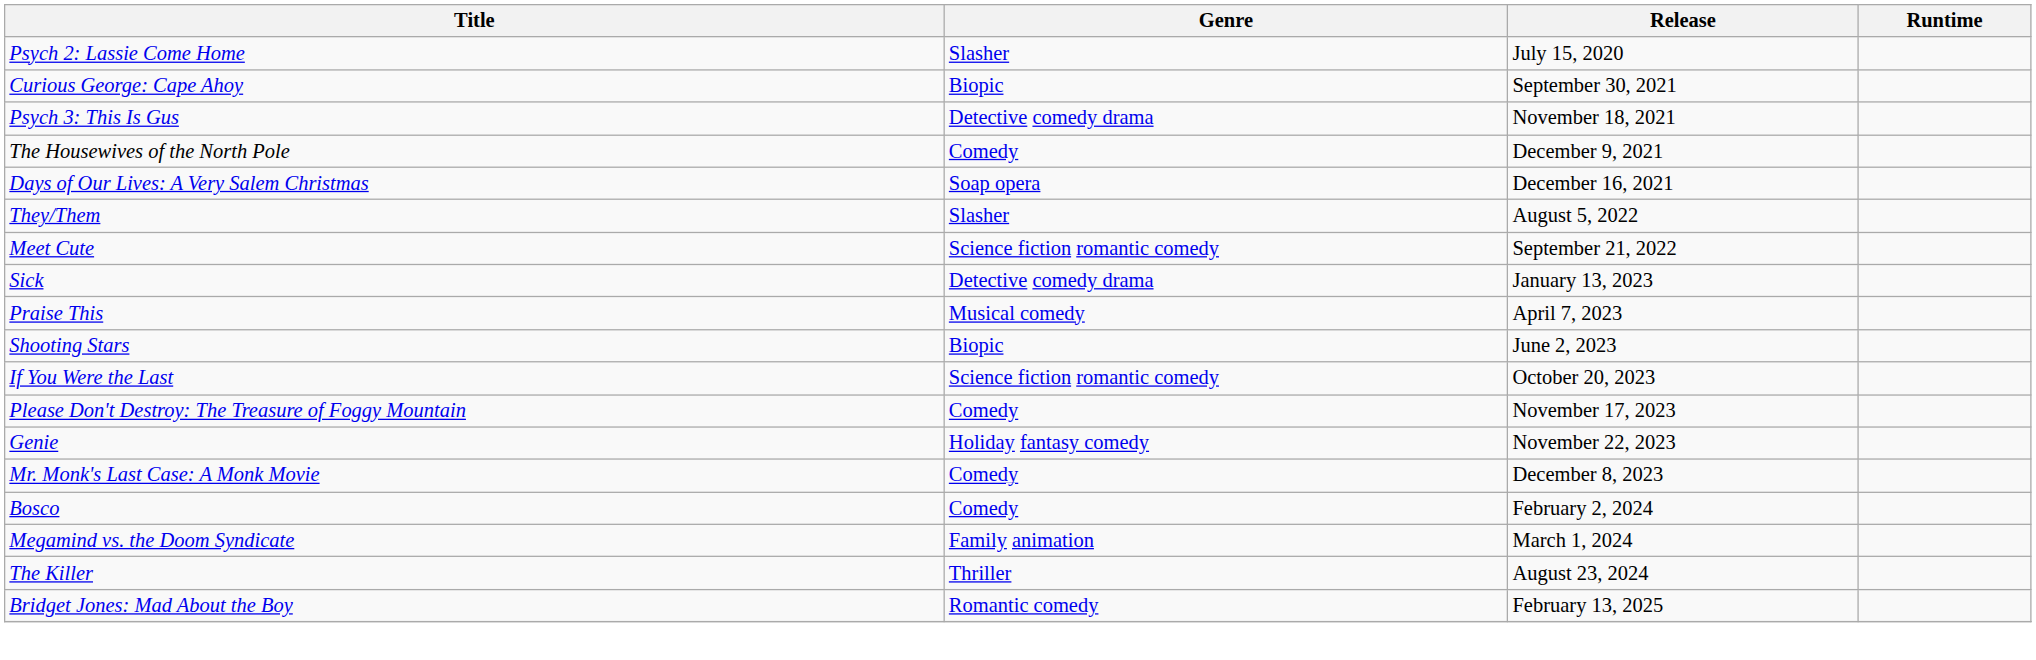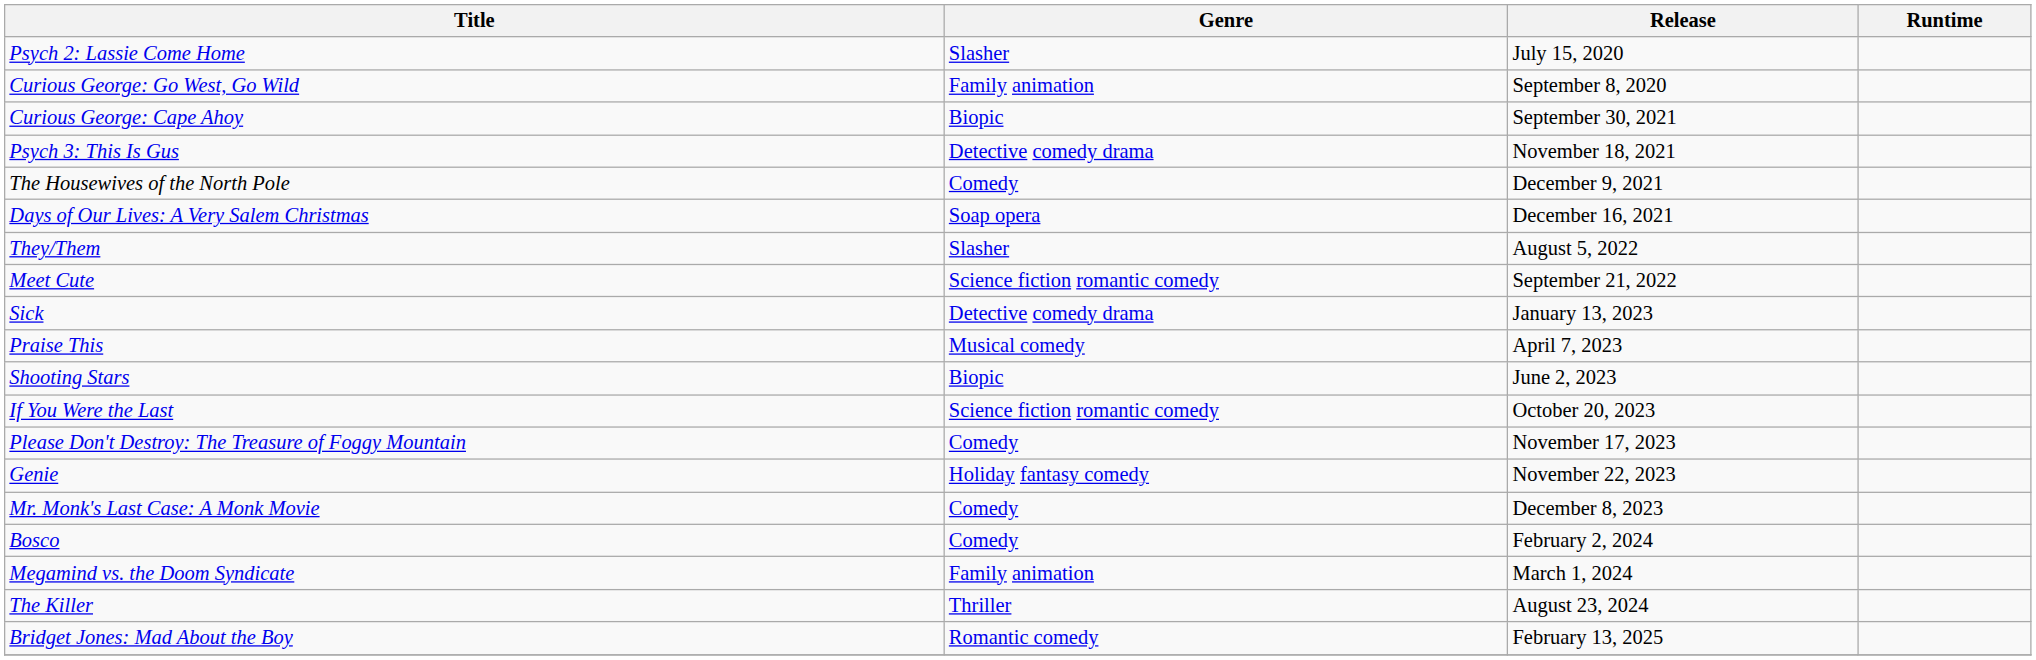 <table class="wikitable sortable" style="width:100%;">
 <tr>
 <th>Title</th>
 <th>Genre</th>
 <th>Release</th>
 <th>Runtime</th>
 </tr>
 <tr>
 <td><em><a href='#'>Psych 2: Lassie Come Home</a></em></td>
 <td><a href='#'>Slasher</a></td>
 <td>July 15, 2020</td>
+<td></td>
+</tr>
+<tr>
+<td><em><a href='#'>Curious George: Go West, Go Wild</a></em></td>
+<td><a href='#'>Family</a> <a href='#'>animation</a></td>
+<td>September 8, 2020</td>
 <td></td>
 </tr>
 <tr>
 <td><em><a href='#'>Curious George: Cape Ahoy</a></em></td>
 <td><a href='#'>Biopic</a></td>
 <td>September 30, 2021</td>
 <td></td>
 </tr>
 <tr>
 <td><em><a href='#'>Psych 3: This Is Gus</a></em></td>
 <td><a href='#'>Detective</a> <a href='#'>comedy drama</a></td>
 <td>November 18, 2021</td>
 <td></td>
 </tr>
 <tr>
 <td><em>The Housewives of the North Pole</em></td>
 <td><a href='#'>Comedy</a></td>
 <td>December 9, 2021</td>
 <td></td>
 </tr>
 <tr>
 <td><em><a href='#'>Days of Our Lives: A Very Salem Christmas</a></em></td>
 <td><a href='#'>Soap opera</a></td>
 <td>December 16, 2021</td>
 <td></td>
 </tr>
 <tr>
 <td><em><a href='#'>They/Them</a></em></td>
 <td><a href='#'>Slasher</a></td>
 <td>August 5, 2022</td>
 <td></td>
 </tr>
 <tr>
 <td><em><a href='#'>Meet Cute</a></em></td>
 <td><a href='#'>Science fiction</a> <a href='#'>romantic comedy</a></td>
 <td>September 21, 2022</td>
 <td></td>
 </tr>
 <tr>
 <td><em><a href='#'>Sick</a></em></td>
 <td><a href='#'>Detective</a> <a href='#'>comedy drama</a></td>
 <td>January 13, 2023</td>
 <td></td>
 </tr>
 <tr>
 <td><em><a href='#'>Praise This</a></em></td>
 <td><a href='#'>Musical comedy</a></td>
 <td>April 7, 2023</td>
 <td></td>
 </tr>
 <tr>
 <td><em><a href='#'>Shooting Stars</a></em></td>
 <td><a href='#'>Biopic</a></td>
 <td>June 2, 2023</td>
 <td></td>
 </tr>
 <tr>
 <td><em><a href='#'>If You Were the Last</a></em></td>
 <td><a href='#'>Science fiction</a> <a href='#'>romantic comedy</a></td>
 <td>October 20, 2023</td>
 <td></td>
 </tr>
 <tr>
 <td><em><a href='#'>Please Don't Destroy: The Treasure of Foggy Mountain</a></em></td>
 <td><a href='#'>Comedy</a></td>
 <td>November 17, 2023</td>
 <td></td>
 </tr>
 <tr>
 <td><em><a href='#'>Genie</a></em></td>
 <td><a href='#'>Holiday</a> <a href='#'>fantasy comedy</a></td>
 <td>November 22, 2023</td>
 <td></td>
 </tr>
 <tr>
 <td><em><a href='#'>Mr. Monk's Last Case: A Monk Movie</a></em></td>
 <td><a href='#'>Comedy</a></td>
 <td>December 8, 2023</td>
 <td></td>
 </tr>
 <tr>
 <td><em><a href='#'>Bosco</a></em></td>
 <td><a href='#'>Comedy</a></td>
 <td>February 2, 2024</td>
 <td></td>
 </tr>
 <tr>
 <td><em><a href='#'>Megamind vs. the Doom Syndicate</a></em></td>
 <td><a href='#'>Family</a> <a href='#'>animation</a></td>
 <td>March 1, 2024</td>
 <td></td>
 </tr>
 <tr>
 <td><em><a href='#'>The Killer</a></em></td>
 <td><a href='#'>Thriller</a></td>
 <td>August 23, 2024</td>
 <td></td>
 </tr>
 <tr>
 <td><em><a href='#'>Bridget Jones: Mad About the Boy</a></em></td>
 <td><a href='#'>Romantic comedy</a></td>
 <td>February 13, 2025</td>
 <td></td>
 </tr>
 <tr>
 </tr>
 </table>
